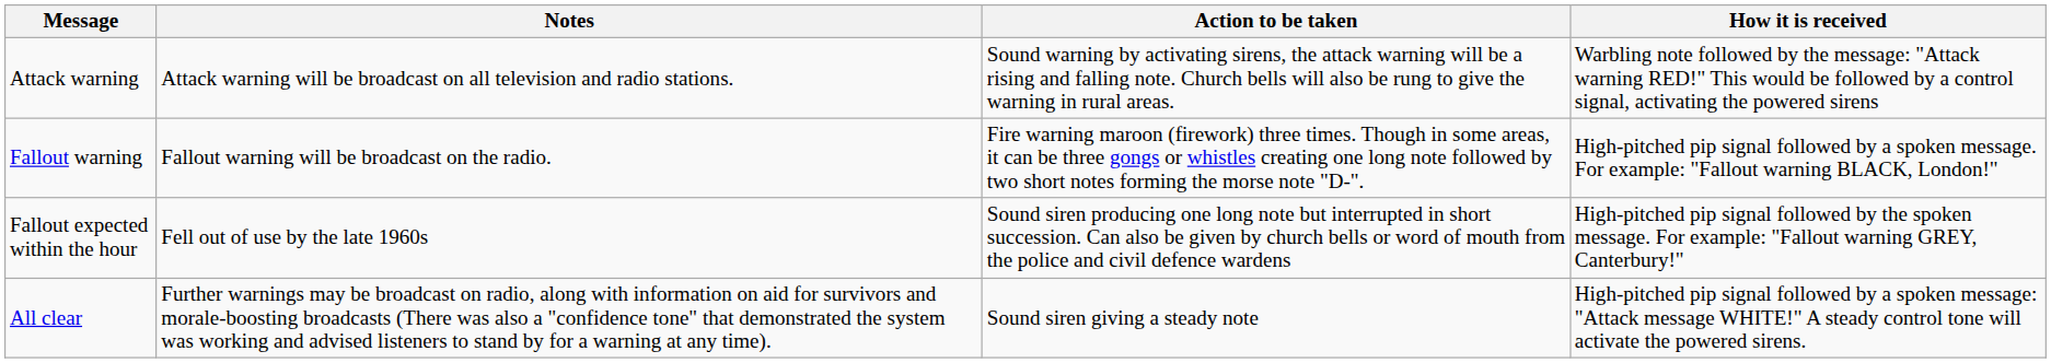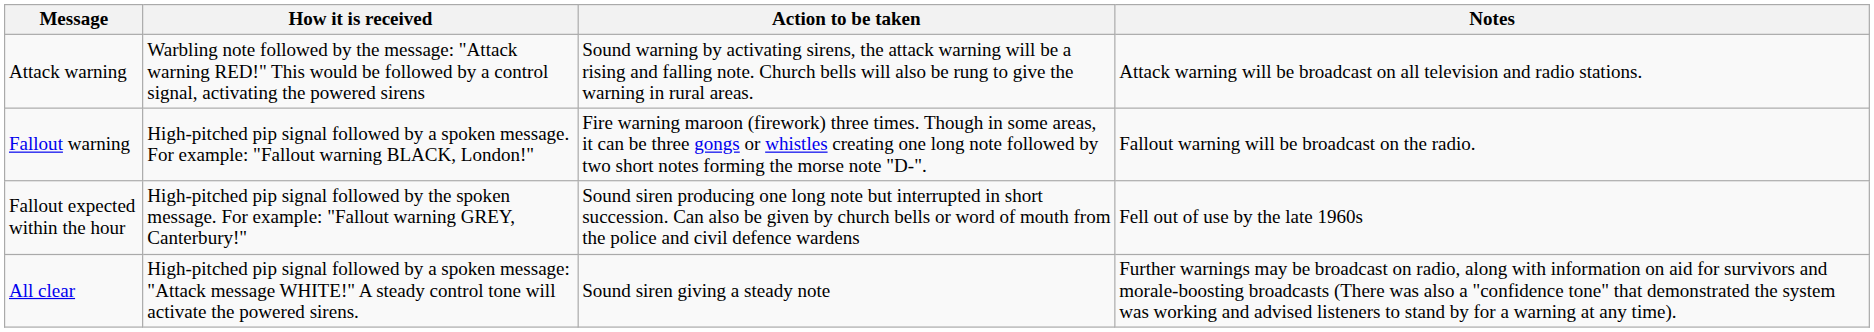 <table class="wikitable sortable mw-collapsible mw-collapsed">
 <tr>
 <th>Message</th>
+<th>How it is received</th>
+<th>Action to be taken</th>
 <th>Notes</th>
-<th>Action to be taken</th>
-<th>How it is received</th>
 </tr>
 <tr>
 <td>Attack warning</td>
+<td>Warbling note followed by the message: "Attack warning RED!" This would be followed by a control signal, activating the powered sirens</td>
+<td>Sound warning by activating sirens, the attack warning will be a rising and falling note. Church bells will also be rung to give the warning in rural areas.</td>
 <td>Attack warning will be broadcast on all television and radio stations.</td>
-<td>Sound warning by activating sirens, the attack warning will be a rising and falling note. Church bells will also be rung to give the warning in rural areas.</td>
-<td>Warbling note followed by the message: "Attack warning RED!" This would be followed by a control signal, activating the powered sirens</td>
 </tr>
 <tr>
 <td><a href='#'>Fallout</a> warning</td>
+<td>High-pitched pip signal followed by a spoken message. For example: "Fallout warning BLACK, London!"</td>
+<td>Fire warning maroon (firework) three times. Though in some areas, it can be three <a href='#'>gongs</a> or <a href='#'>whistles</a> creating one long note followed by two short notes forming the morse note "D-".</td>
 <td>Fallout warning will be broadcast on the radio.</td>
-<td>Fire warning maroon (firework) three times. Though in some areas, it can be three <a href='#'>gongs</a> or <a href='#'>whistles</a> creating one long note followed by two short notes forming the morse note "D-".</td>
-<td>High-pitched pip signal followed by a spoken message. For example: "Fallout warning BLACK, London!"</td>
 </tr>
 <tr>
 <td>Fallout expected within the hour</td>
+<td>High-pitched pip signal followed by the spoken message. For example: "Fallout warning GREY, Canterbury!"</td>
+<td>Sound siren producing one long note but interrupted in short succession. Can also be given by church bells or word of mouth from the police and civil defence wardens</td>
 <td>Fell out of use by the late 1960s</td>
-<td>Sound siren producing one long note but interrupted in short succession. Can also be given by church bells or word of mouth from the police and civil defence wardens</td>
-<td>High-pitched pip signal followed by the spoken message. For example: "Fallout warning GREY, Canterbury!"</td>
 </tr>
 <tr>
 <td><a href='#'>All clear</a></td>
+<td>High-pitched pip signal followed by a spoken message: "Attack message WHITE!" A steady control tone will activate the powered sirens.</td>
+<td>Sound siren giving a steady note</td>
 <td>Further warnings may be broadcast on radio, along with information on aid for survivors and morale-boosting broadcasts (There was also a "confidence tone" that demonstrated the system was working and advised listeners to stand by for a warning at any time).</td>
-<td>Sound siren giving a steady note</td>
-<td>High-pitched pip signal followed by a spoken message: "Attack message WHITE!" A steady control tone will activate the powered sirens.</td>
 </tr>
 </table>
